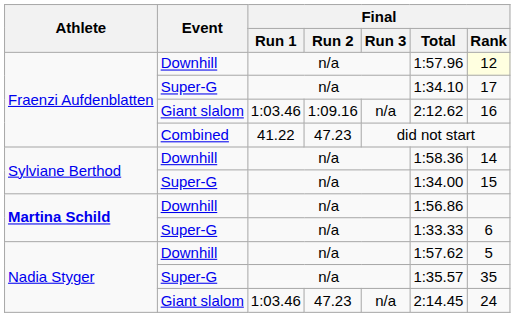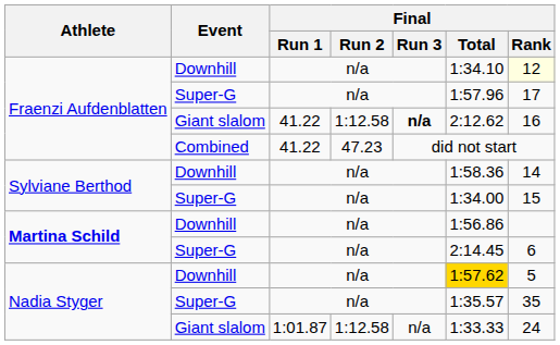 <table class="wikitable" style="font-size:90%">
 <tr>
 <th rowspan="2">Athlete</th>
 <th rowspan="2">Event</th>
 <th colspan="5">Final</th>
 </tr>
 <tr>
 <th>Run 1</th>
 <th>Run 2</th>
 <th>Run 3</th>
 <th>Total</th>
 <th>Rank</th>
 </tr>
 <tr>
 <td rowspan=4><a href='#'>Fraenzi Aufdenblatten</a></td>
 <td><a href='#'>Downhill</a></td>
 <td colspan=3 align="center">n/a</td>
-<td align="center">1:57.96</td>
+<td align="center">1:34.10</td>
 <td align="center" style="background: lightyellow;">12</td>
 </tr>
 <tr>
 <td><a href='#'>Super-G</a></td>
 <td colspan=3 align="center">n/a</td>
-<td align="center">1:34.10</td>
+<td align="center">1:57.96</td>
 <td align="center">17</td>
 </tr>
 <tr>
 <td><a href='#'>Giant slalom</a></td>
-<td align="center">1:03.46</td>
-<td align="center">1:09.16</td>
-<td align="center">n/a</td>
+<td align="center">41.22</td>
+<td align="center">1:12.58</td>
+<td align="center"><strong>n/a</strong></td>
 <td align="center">2:12.62</td>
 <td align="center">16</td>
 </tr>
 <tr>
 <td><a href='#'>Combined</a></td>
 <td align="center">41.22</td>
 <td align="center">47.23</td>
 <td colspan=3 align="center">did not start</td>
 </tr>
 <tr>
 <td rowspan=2><a href='#'>Sylviane Berthod</a></td>
 <td><a href='#'>Downhill</a></td>
 <td colspan=3 align="center">n/a</td>
 <td align="center">1:58.36</td>
 <td align="center">14</td>
 </tr>
 <tr>
 <td><a href='#'>Super-G</a></td>
 <td colspan=3 align="center">n/a</td>
 <td align="center">1:34.00</td>
 <td align="center">15</td>
 </tr>
 <tr>
 <td rowspan=2><strong><a href='#'>Martina Schild</a></strong></td>
 <td><a href='#'>Downhill</a></td>
 <td colspan=3 align="center">n/a</td>
 <td align="center">1:56.86</td>
 <td align="center"></td>
 </tr>
 <tr>
 <td><a href='#'>Super-G</a></td>
 <td colspan=3 align="center">n/a</td>
-<td align="center">1:33.33</td>
+<td align="center">2:14.45</td>
 <td align="center">6</td>
 </tr>
 <tr>
 <td rowspan=3><a href='#'>Nadia Styger</a></td>
 <td><a href='#'>Downhill</a></td>
 <td colspan=3 align="center">n/a</td>
-<td align="center">1:57.62</td>
+<td align="center" style="background: gold;">1:57.62</td>
 <td align="center">5</td>
 </tr>
 <tr>
 <td><a href='#'>Super-G</a></td>
 <td colspan=3 align="center">n/a</td>
 <td align="center">1:35.57</td>
 <td align="center">35</td>
 </tr>
 <tr>
 <td><a href='#'>Giant slalom</a></td>
-<td align="center">1:03.46</td>
-<td align="center">47.23</td>
+<td align="center">1:01.87</td>
+<td align="center">1:12.58</td>
 <td align="center">n/a</td>
-<td align="center">2:14.45</td>
+<td align="center">1:33.33</td>
 <td align="center">24</td>
 </tr>
 </table>
